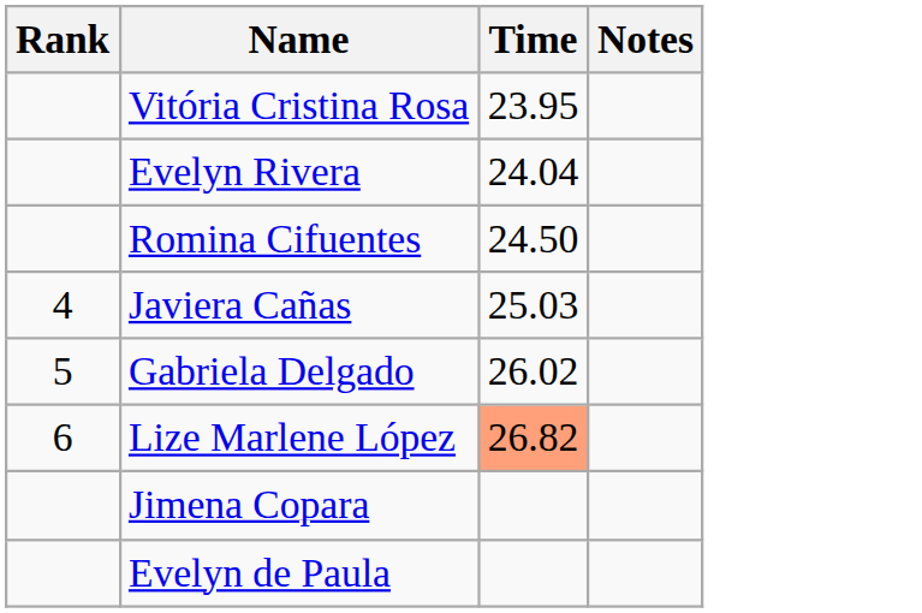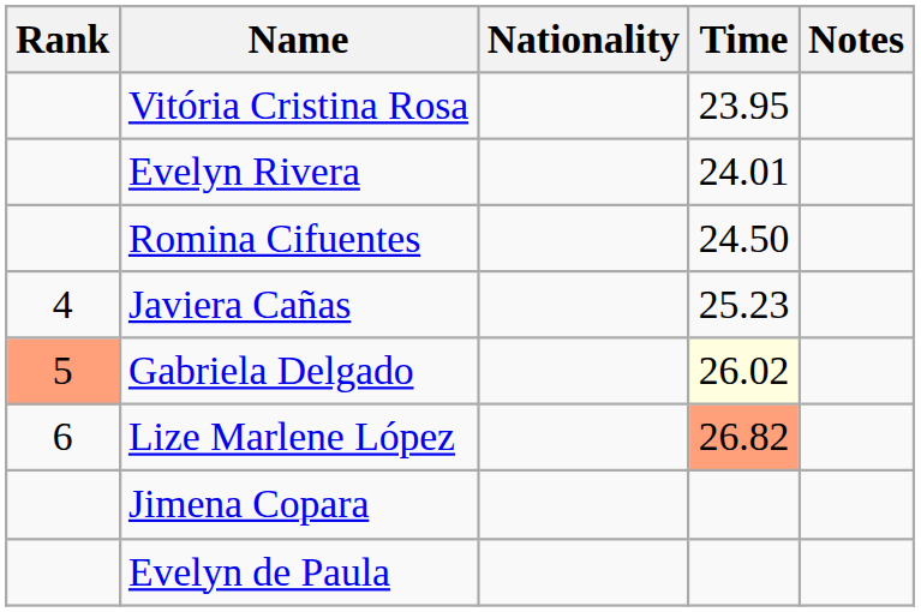 <table class="wikitable sortable" style="text-align:center;font-size:95%">
 <tr>
 <th>Rank</th>
 <th>Name</th>
+<th>Nationality</th>
 <th>Time</th>
 <th>Notes</th>
 </tr>
 <tr>
 <td></td>
 <td align=left><a href='#'>Vitória Cristina Rosa</a></td>
+<td align=left></td>
 <td>23.95</td>
 <td></td>
 </tr>
 <tr>
 <td></td>
 <td align=left><a href='#'>Evelyn Rivera</a></td>
-<td>24.04</td>
+<td align=left></td>
+<td>24.01</td>
 <td></td>
 </tr>
 <tr>
 <td></td>
 <td align=left><a href='#'>Romina Cifuentes</a></td>
+<td align=left></td>
 <td>24.50</td>
 <td></td>
 </tr>
 <tr>
 <td>4</td>
 <td align=left><a href='#'>Javiera Cañas</a></td>
-<td>25.03</td>
+<td align=left></td>
+<td>25.23</td>
 <td></td>
 </tr>
 <tr>
-<td>5</td>
+<td style="background: lightsalmon;">5</td>
 <td align=left><a href='#'>Gabriela Delgado</a></td>
-<td>26.02</td>
+<td align=left></td>
+<td style="background: lightyellow;">26.02</td>
 <td></td>
 </tr>
 <tr>
 <td>6</td>
 <td align=left><a href='#'>Lize Marlene López</a></td>
+<td align=left></td>
 <td style="background: lightsalmon;">26.82</td>
 <td></td>
 </tr>
 <tr>
 <td></td>
 <td align=left><a href='#'>Jimena Copara</a></td>
+<td align=left></td>
 <td></td>
 <td></td>
 </tr>
 <tr>
 <td></td>
 <td align=left><a href='#'>Evelyn de Paula</a></td>
+<td align=left></td>
 <td></td>
 <td></td>
 </tr>
 </table>
